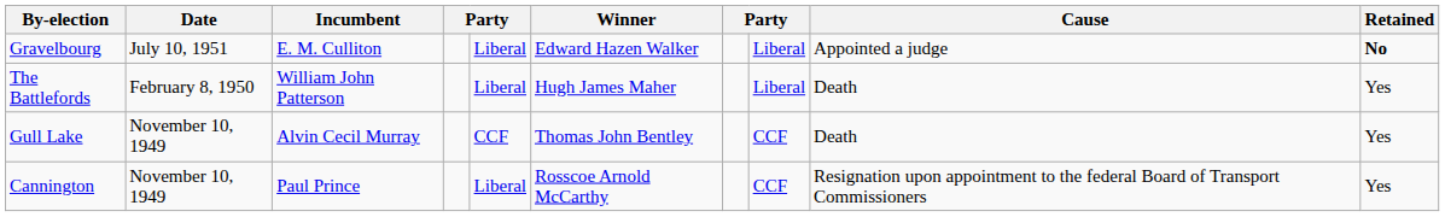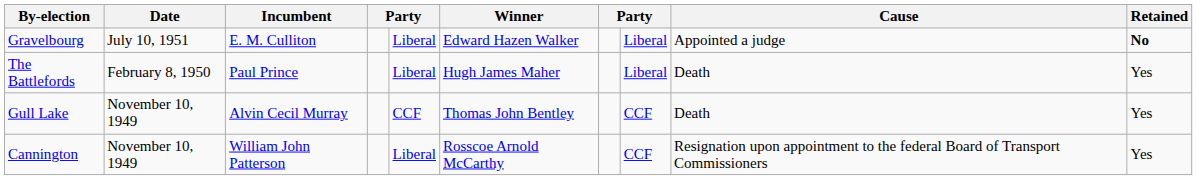 <table class=wikitable style="width:100%">
 <tr>
 <th>By-election</th>
 <th>Date</th>
 <th>Incumbent</th>
 <th colspan=2>Party</th>
 <th>Winner</th>
 <th colspan=2>Party</th>
 <th>Cause</th>
 <th>Retained</th>
 </tr>
 <tr>
 <td><a href='#'>Gravelbourg</a></td>
 <td>July 10, 1951</td>
 <td><a href='#'>E. M. Culliton</a></td>
 <td>    </td>
 <td><a href='#'>Liberal</a></td>
 <td><a href='#'>Edward Hazen Walker</a></td>
 <td>    </td>
 <td><a href='#'>Liberal</a></td>
 <td>Appointed a judge</td>
 <td><strong>No</strong></td>
 </tr>
 <tr>
 <td><a href='#'>The Battlefords</a></td>
 <td>February 8, 1950</td>
-<td><a href='#'>William John Patterson</a></td>
+<td><a href='#'>Paul Prince</a></td>
 <td>    </td>
 <td><a href='#'>Liberal</a></td>
 <td><a href='#'>Hugh James Maher</a></td>
 <td>    </td>
 <td><a href='#'>Liberal</a></td>
 <td>Death</td>
 <td>Yes</td>
 </tr>
 <tr>
 <td><a href='#'>Gull Lake</a></td>
 <td>November 10, 1949</td>
 <td><a href='#'>Alvin Cecil Murray</a></td>
 <td>    </td>
 <td><a href='#'>CCF</a></td>
 <td><a href='#'>Thomas John Bentley</a></td>
 <td>    </td>
 <td><a href='#'>CCF</a></td>
 <td>Death</td>
 <td>Yes</td>
 </tr>
 <tr>
 <td><a href='#'>Cannington</a></td>
 <td>November 10, 1949</td>
-<td><a href='#'>Paul Prince</a></td>
+<td><a href='#'>William John Patterson</a></td>
 <td>    </td>
 <td><a href='#'>Liberal</a></td>
 <td><a href='#'>Rosscoe Arnold McCarthy</a></td>
 <td>    </td>
 <td><a href='#'>CCF</a></td>
 <td>Resignation upon appointment to the federal Board of Transport Commissioners</td>
 <td>Yes</td>
 </tr>
 </table>
